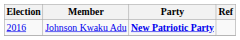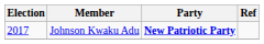 <table class="wikitable">
 <tr>
 <th>Election</th>
 <th>Member</th>
 <th>Party</th>
 <th>Ref</th>
 </tr>
 <tr>
-<td><a href='#'>2016</a></td>
+<td><a href='#'>2017</a></td>
 <td><a href='#'>Johnson Kwaku Adu</a></td>
 <td><strong><a href='#'>New Patriotic Party</a></strong></td>
 <td></td>
 </tr>
 <tr>
 </tr>
 </table>
